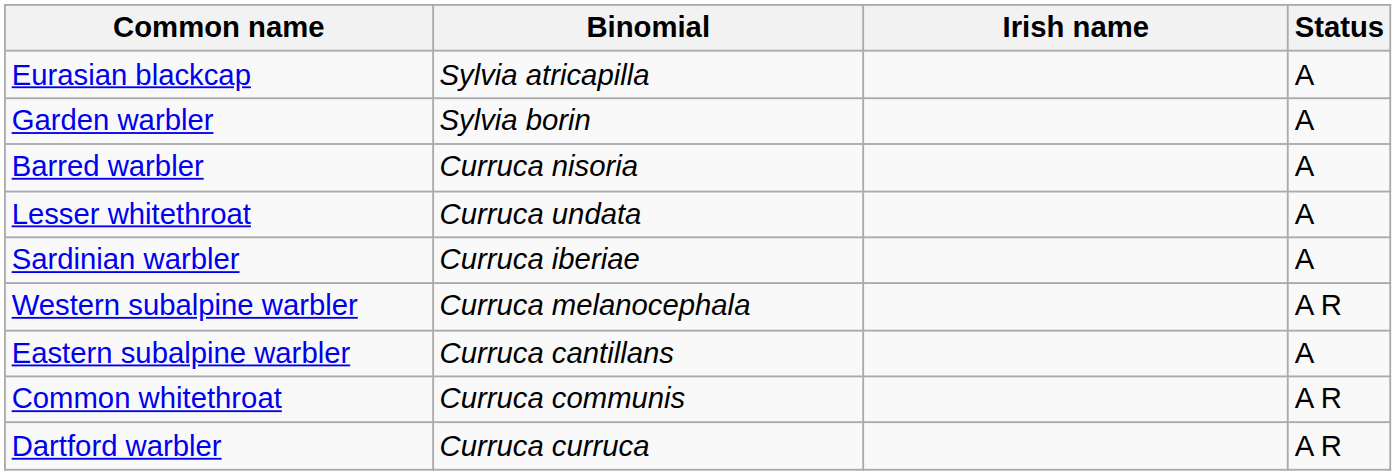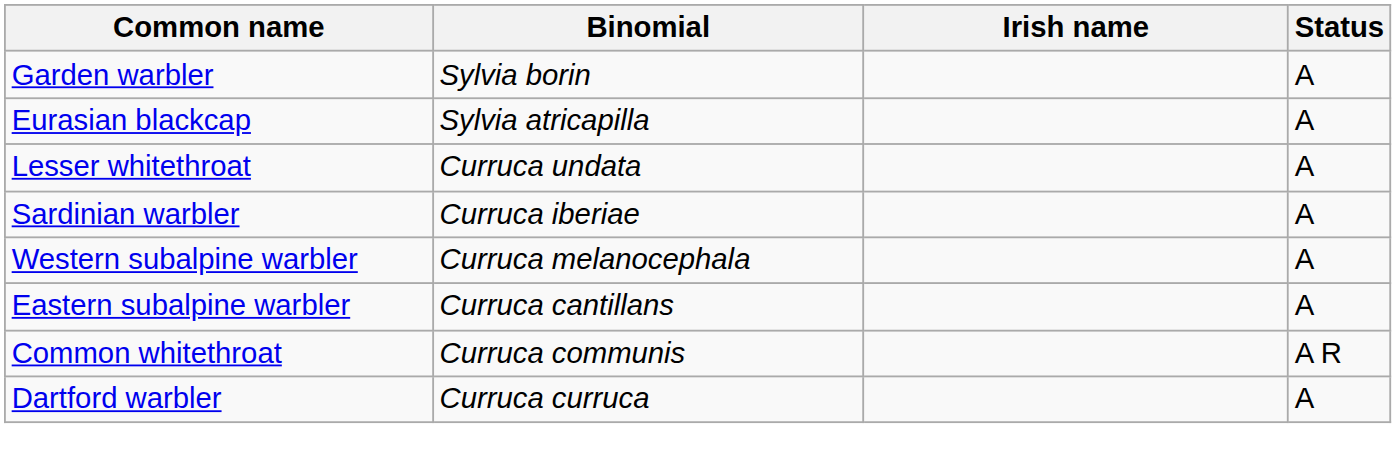 <table width=60% class="wikitable">
 <tr>
 <th width=32%>Common name</th>
 <th width=32%>Binomial</th>
 <th width=32%>Irish name</th>
 <th width=4%>Status</th>
 </tr>
 <tr>
-<td><a href='#'>Eurasian blackcap</a></td>
-<td><em>Sylvia atricapilla</em></td>
-<td></td>
-<td>A</td>
-</tr>
-<tr>
 <td><a href='#'>Garden warbler</a></td>
 <td><em>Sylvia borin</em></td>
 <td></td>
 <td>A</td>
 </tr>
 <tr>
-<td><a href='#'>Barred warbler</a></td>
-<td><em>Curruca nisoria</em></td>
+<td><a href='#'>Eurasian blackcap</a></td>
+<td><em>Sylvia atricapilla</em></td>
 <td></td>
 <td>A</td>
 </tr>
 <tr>
 <td><a href='#'>Lesser whitethroat</a></td>
 <td><em>Curruca undata</em></td>
 <td></td>
 <td>A</td>
 </tr>
 <tr>
 <td><a href='#'>Sardinian warbler</a></td>
 <td><em>Curruca iberiae</em></td>
 <td></td>
 <td>A</td>
 </tr>
 <tr>
 <td><a href='#'>Western subalpine warbler</a></td>
 <td><em>Curruca melanocephala</em></td>
 <td></td>
-<td>A R</td>
+<td>A</td>
 </tr>
 <tr>
 <td><a href='#'>Eastern subalpine warbler</a></td>
 <td><em>Curruca cantillans</em></td>
 <td></td>
 <td>A</td>
 </tr>
 <tr>
 <td><a href='#'>Common whitethroat</a></td>
 <td><em>Curruca communis</em></td>
 <td></td>
 <td>A R</td>
 </tr>
 <tr>
 <td><a href='#'>Dartford warbler</a></td>
 <td><em>Curruca curruca</em></td>
 <td></td>
-<td>A R</td>
+<td>A</td>
 </tr>
 </table>
